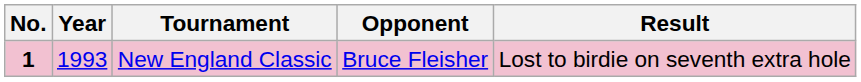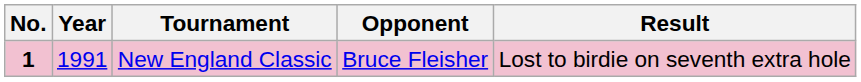 <table class="wikitable" style="font-size:95%">
 <tr>
 <th>No.</th>
 <th>Year</th>
 <th>Tournament</th>
 <th>Opponent</th>
 <th>Result</th>
 </tr>
 <tr style="background:#F2C1D1;">
 <td align=center><strong>1</strong></td>
-<td><a href='#'>1993</a></td>
+<td><a href='#'>1991</a></td>
 <td><a href='#'>New England Classic</a></td>
 <td> <a href='#'>Bruce Fleisher</a></td>
 <td>Lost to birdie on seventh extra hole</td>
 </tr>
 </table>
